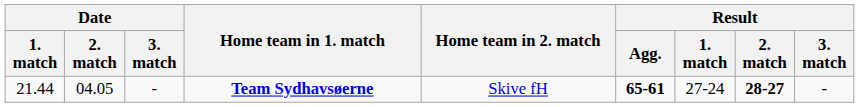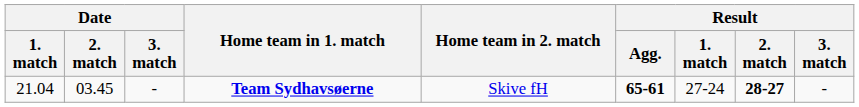 <table class="wikitable" style="text-align:center; margin-left:1em;">
 <tr>
 <th colspan="3">Date</th>
 <th rowspan="2" style="width:220px;">Home team in 1. match</th>
 <th rowspan="2" style="width:180px;">Home team in 2. match</th>
 <th colspan="4">Result</th>
 </tr>
 <tr>
 <th style="width:50px;">1. match</th>
 <th style="width:50px;">2. match</th>
 <th style="width:50px;">3. match</th>
 <th style="width:50px;">Agg.</th>
 <th style="width:50px;">1. match</th>
 <th style="width:50px;">2. match</th>
 <th style="width:50px;">3. match</th>
 </tr>
 <tr>
-<td>21.44</td>
-<td>04.05</td>
+<td>21.04</td>
+<td>03.45</td>
 <td>-</td>
 <td><strong><a href='#'>Team Sydhavsøerne</a></strong></td>
 <td><a href='#'>Skive fH</a></td>
 <td><strong>65-61</strong></td>
 <td>27-24</td>
 <td><strong>28-27</strong></td>
 <td>-</td>
 </tr>
 </table>
